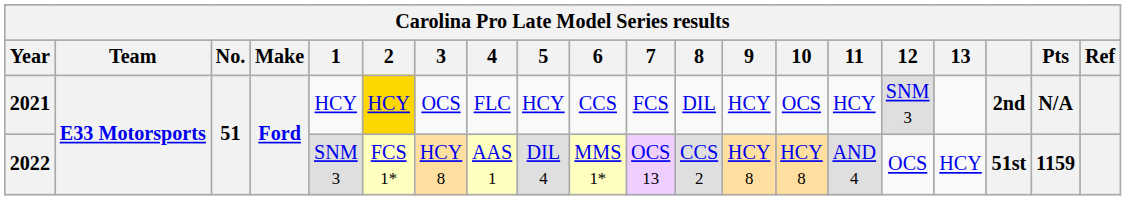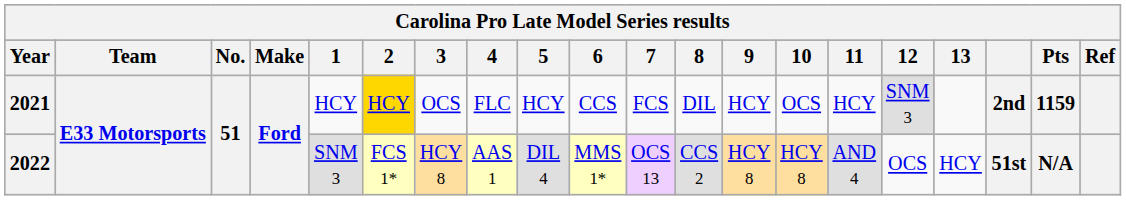 <table class="wikitable" style="text-align:center; font-size:75%">
 <tr>
 <th colspan=45>Carolina Pro Late Model Series results</th>
 </tr>
 <tr>
 <th>Year</th>
 <th>Team</th>
 <th>No.</th>
 <th>Make</th>
 <th>1</th>
 <th>2</th>
 <th>3</th>
 <th>4</th>
 <th>5</th>
 <th>6</th>
 <th>7</th>
 <th>8</th>
 <th>9</th>
 <th>10</th>
 <th>11</th>
 <th>12</th>
 <th>13</th>
 <th></th>
 <th>Pts</th>
 <th>Ref</th>
 </tr>
 <tr>
 <th>2021</th>
 <th rowspan=2><a href='#'>E33 Motorsports</a></th>
 <th rowspan=2>51</th>
 <th rowspan=2><a href='#'>Ford</a></th>
 <td><a href='#'>HCY</a></td>
 <td style="background: gold;"><a href='#'>HCY</a></td>
 <td><a href='#'>OCS</a></td>
 <td><a href='#'>FLC</a></td>
 <td><a href='#'>HCY</a></td>
 <td><a href='#'>CCS</a></td>
 <td><a href='#'>FCS</a></td>
 <td><a href='#'>DIL</a></td>
 <td><a href='#'>HCY</a></td>
 <td><a href='#'>OCS</a></td>
 <td><a href='#'>HCY</a></td>
 <td style="background:#DFDFDF;"><a href='#'>SNM</a><br><small>3</small></td>
 <td></td>
 <th>2nd</th>
-<th>N/A</th>
+<th>1159</th>
 <th></th>
 </tr>
 <tr>
 <th>2022</th>
 <td style="background:#DFDFDF;"><a href='#'>SNM</a><br><small>3</small></td>
 <td style="background:#FFFFBF;"><a href='#'>FCS</a><br><small>1*</small></td>
 <td style="background:#FFDF9F;"><a href='#'>HCY</a><br><small>8</small></td>
 <td style="background:#FFFFBF;"><a href='#'>AAS</a><br><small>1</small></td>
 <td style="background:#DFDFDF;"><a href='#'>DIL</a><br><small>4</small></td>
 <td style="background:#FFFFBF;"><a href='#'>MMS</a><br><small>1*</small></td>
 <td style="background:#EFCFFF;"><a href='#'>OCS</a><br><small>13</small></td>
 <td style="background:#DFDFDF;"><a href='#'>CCS</a><br><small>2</small></td>
 <td style="background:#FFDF9F;"><a href='#'>HCY</a><br><small>8</small></td>
 <td style="background:#FFDF9F;"><a href='#'>HCY</a><br><small>8</small></td>
 <td style="background:#DFDFDF;"><a href='#'>AND</a><br><small>4</small></td>
 <td><a href='#'>OCS</a></td>
 <td><a href='#'>HCY</a></td>
 <th>51st</th>
-<th>1159</th>
+<th>N/A</th>
 <th></th>
 </tr>
 </table>
